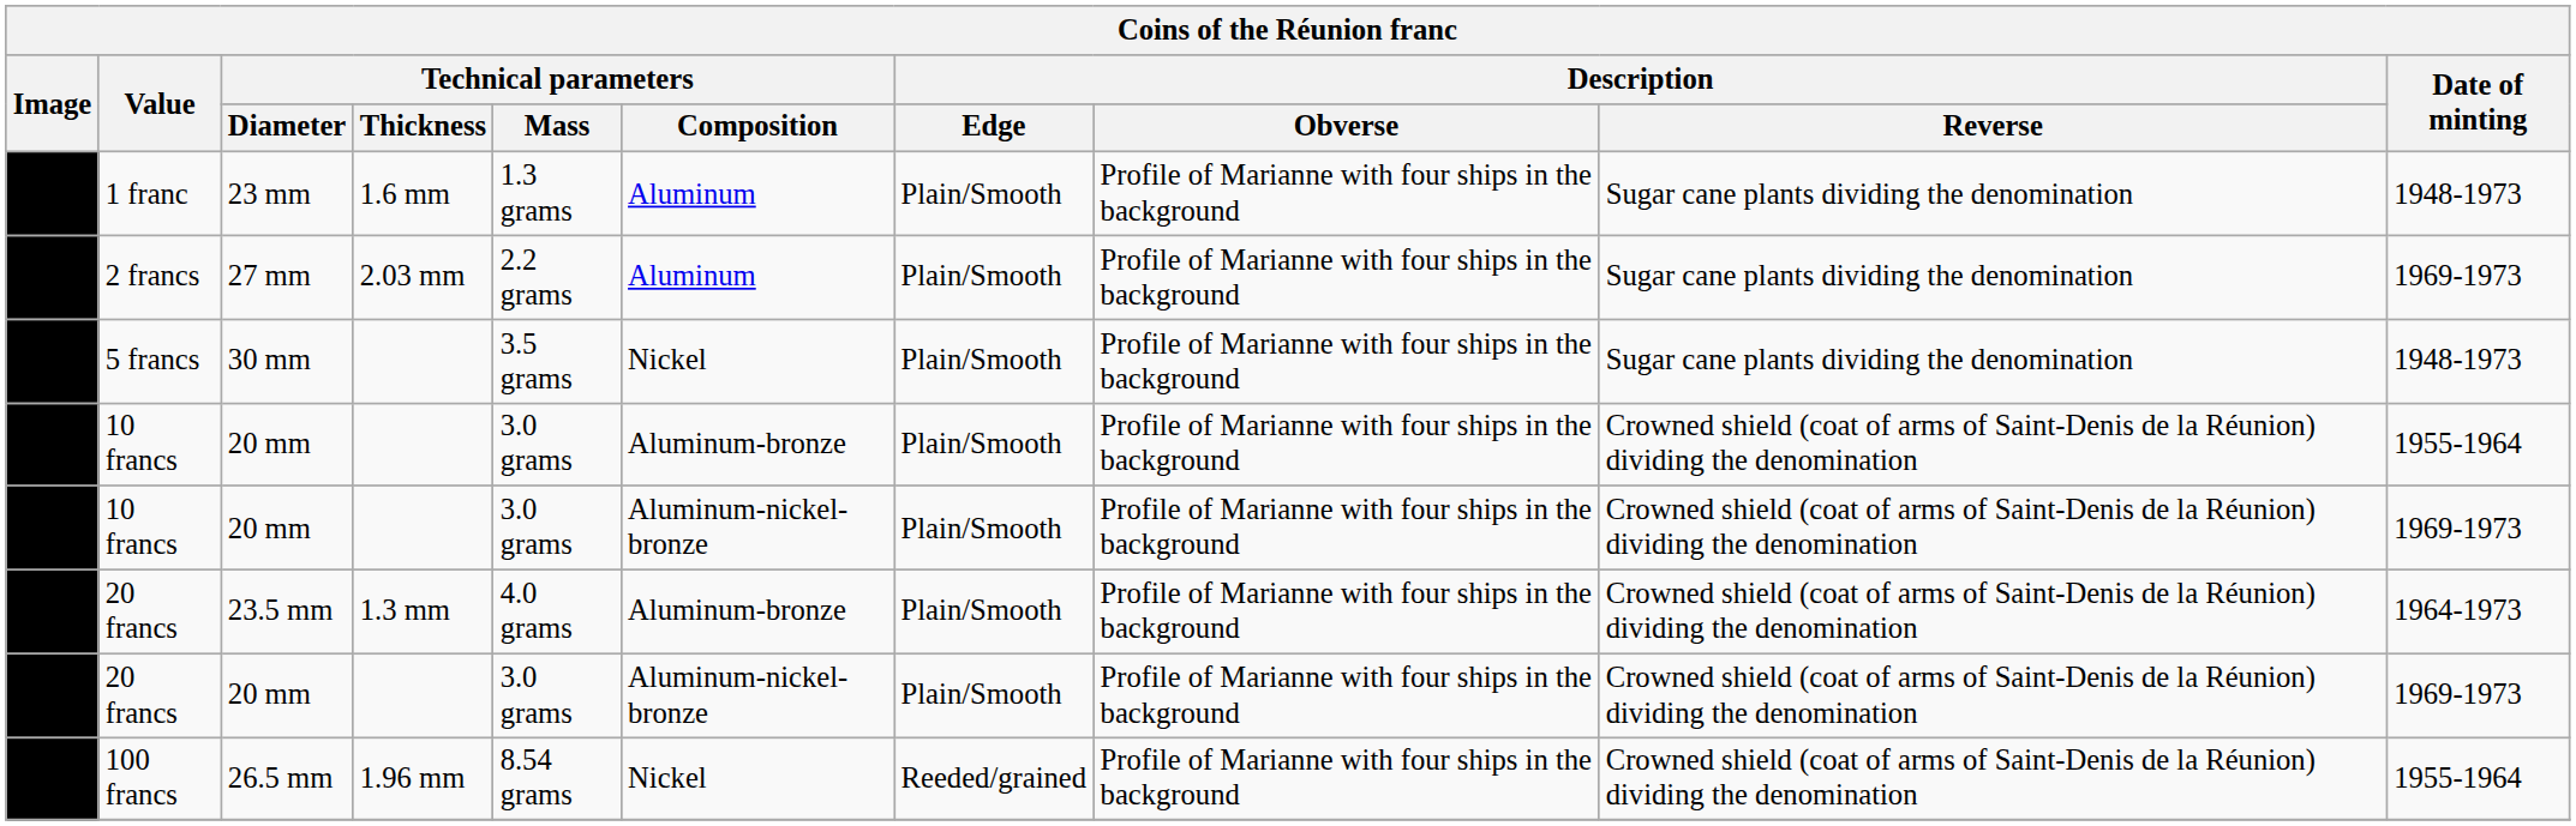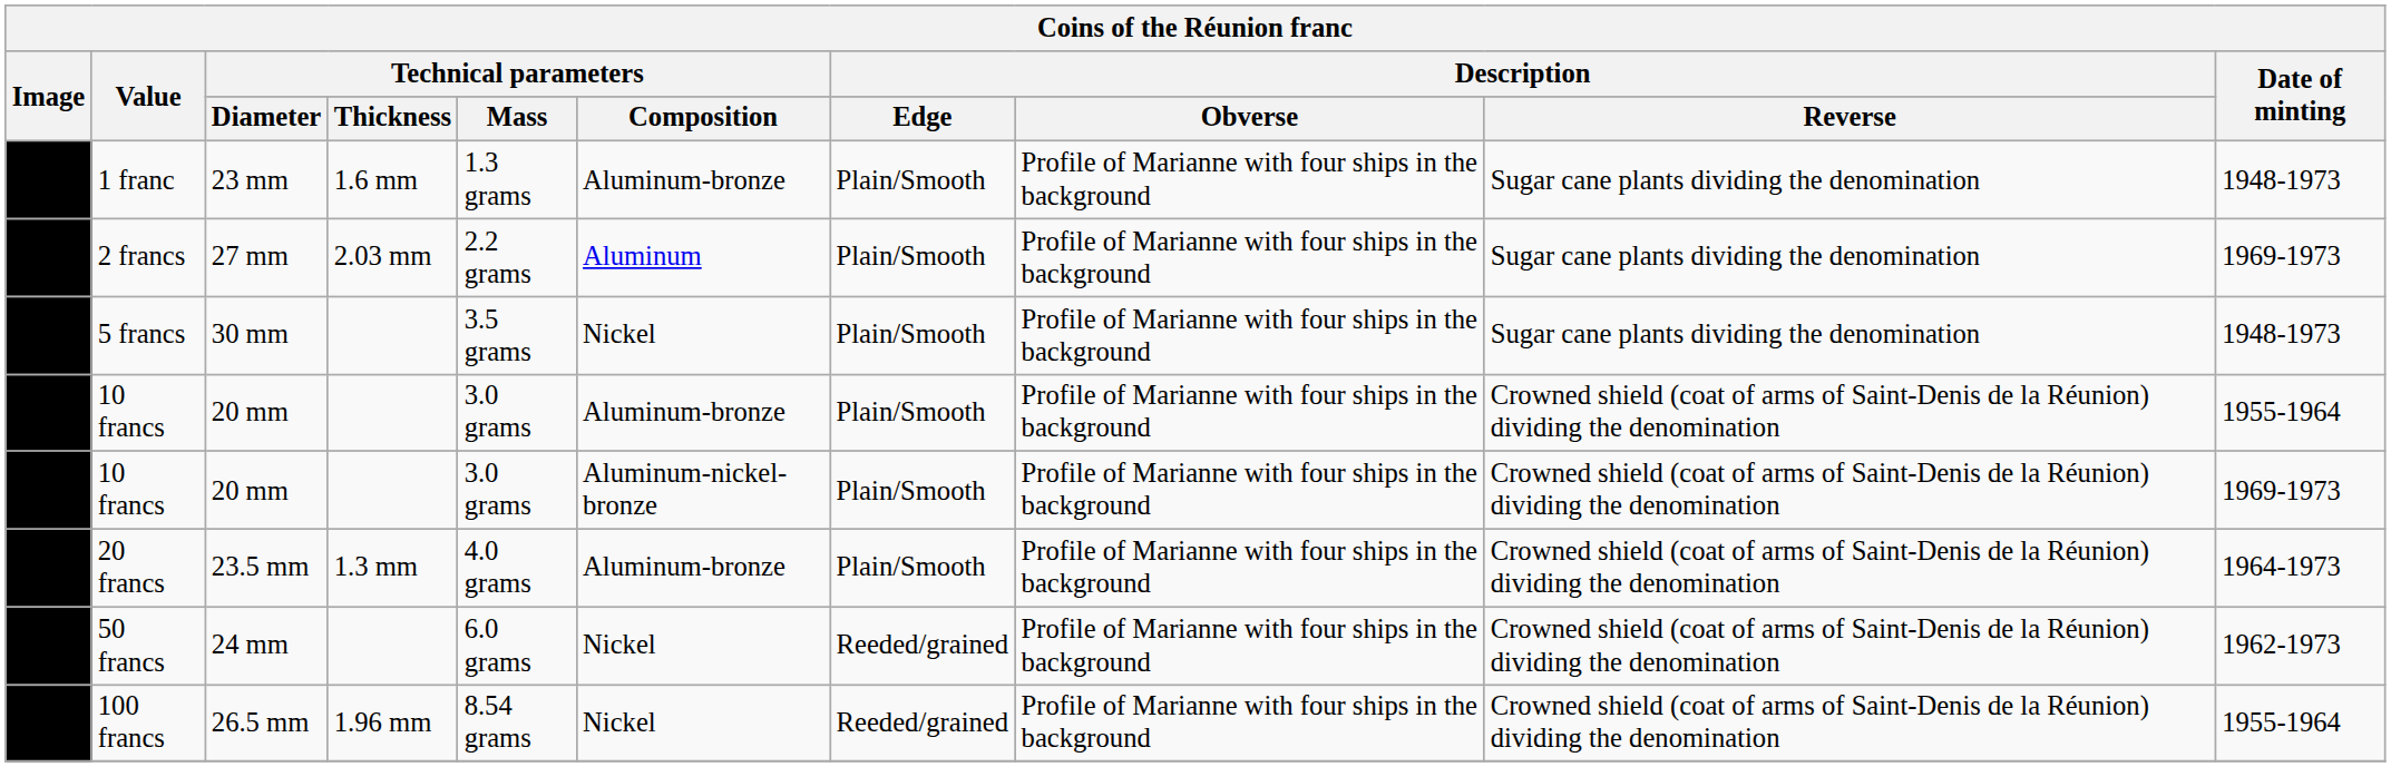 <table class="wikitable" style="font-size: 90%">
 <tr>
 <th colspan="10">Coins of the Réunion franc</th>
 </tr>
 <tr>
 <th rowspan="2">Image</th>
 <th rowspan="2">Value</th>
 <th colspan="4">Technical parameters</th>
 <th colspan="3">Description</th>
 <th rowspan="2">Date of minting</th>
 </tr>
 <tr>
 <th>Diameter</th>
 <th>Thickness</th>
 <th>Mass</th>
 <th>Composition</th>
 <th>Edge</th>
 <th>Obverse</th>
 <th>Reverse</th>
 </tr>
 <tr>
 <td style="text-align:center; background:#000;"></td>
 <td>1 franc</td>
 <td>23 mm</td>
 <td>1.6 mm</td>
 <td>1.3 grams</td>
-<td><a href='#'>Aluminum</a></td>
+<td>Aluminum-bronze</td>
 <td>Plain/Smooth</td>
 <td>Profile of Marianne with four ships in the background</td>
 <td>Sugar cane plants dividing the denomination</td>
 <td>1948-1973</td>
 </tr>
 <tr>
 <td style="text-align:center; background:#000;"></td>
 <td>2 francs</td>
 <td>27 mm</td>
 <td>2.03 mm</td>
 <td>2.2 grams</td>
 <td><a href='#'>Aluminum</a></td>
 <td>Plain/Smooth</td>
 <td>Profile of Marianne with four ships in the background</td>
 <td>Sugar cane plants dividing the denomination</td>
 <td>1969-1973</td>
 </tr>
 <tr>
 <td style="text-align:center; background:#000;"></td>
 <td>5 francs</td>
 <td>30 mm</td>
 <td></td>
 <td>3.5 grams</td>
 <td>Nickel</td>
 <td>Plain/Smooth</td>
 <td>Profile of Marianne with four ships in the background</td>
 <td>Sugar cane plants dividing the denomination</td>
 <td>1948-1973</td>
 </tr>
 <tr>
 <td style="text-align:center; background:#000;"></td>
 <td>10 francs</td>
 <td>20 mm</td>
 <td></td>
 <td>3.0 grams</td>
 <td>Aluminum-bronze</td>
 <td>Plain/Smooth</td>
 <td>Profile of Marianne with four ships in the background</td>
 <td>Crowned shield (coat of arms of Saint-Denis de la Réunion) dividing the denomination</td>
 <td>1955-1964</td>
 </tr>
 <tr>
 <td style="text-align:center; background:#000;"></td>
 <td>10 francs</td>
 <td>20 mm</td>
 <td></td>
 <td>3.0 grams</td>
 <td>Aluminum-nickel-bronze</td>
 <td>Plain/Smooth</td>
 <td>Profile of Marianne with four ships in the background</td>
 <td>Crowned shield (coat of arms of Saint-Denis de la Réunion) dividing the denomination</td>
 <td>1969-1973</td>
 </tr>
 <tr>
 <td style="text-align:center; background:#000;"></td>
 <td>20 francs</td>
 <td>23.5 mm</td>
 <td>1.3 mm</td>
 <td>4.0 grams</td>
 <td>Aluminum-bronze</td>
 <td>Plain/Smooth</td>
 <td>Profile of Marianne with four ships in the background</td>
 <td>Crowned shield (coat of arms of Saint-Denis de la Réunion) dividing the denomination</td>
 <td>1964-1973</td>
 </tr>
 <tr>
 <td style="text-align:center; background:#000;"></td>
-<td>20 francs</td>
-<td>20 mm</td>
+<td>50 francs</td>
+<td>24 mm</td>
 <td></td>
-<td>3.0 grams</td>
-<td>Aluminum-nickel-bronze</td>
-<td>Plain/Smooth</td>
+<td>6.0 grams</td>
+<td>Nickel</td>
+<td>Reeded/grained</td>
 <td>Profile of Marianne with four ships in the background</td>
 <td>Crowned shield (coat of arms of Saint-Denis de la Réunion) dividing the denomination</td>
-<td>1969-1973</td>
+<td>1962-1973</td>
 </tr>
 <tr>
 <td style="text-align:center; background:#000;"></td>
 <td>100 francs</td>
 <td>26.5 mm</td>
 <td>1.96 mm</td>
 <td>8.54 grams</td>
 <td>Nickel</td>
 <td>Reeded/grained</td>
 <td>Profile of Marianne with four ships in the background</td>
 <td>Crowned shield (coat of arms of Saint-Denis de la Réunion) dividing the denomination</td>
 <td>1955-1964</td>
 </tr>
 <tr>
 </tr>
 </table>
